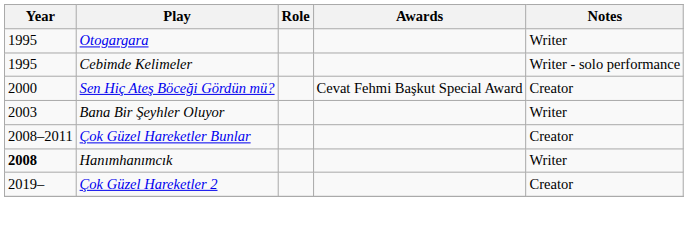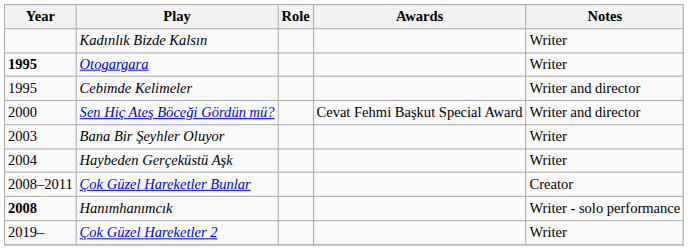 <table class="wikitable" style="font-size: 90%;">
 <tr>
 <th>Year</th>
 <th>Play</th>
 <th>Role</th>
 <th>Awards</th>
 <th>Notes</th>
 </tr>
 <tr>
-<td>1995</td>
+<td></td>
+<td><em>Kadınlık Bizde Kalsın</em></td>
+<td></td>
+<td></td>
+<td>Writer</td>
+</tr>
+<tr>
+<td><strong>1995</strong></td>
 <td><em><a href='#'>Otogargara</a></em></td>
 <td></td>
 <td></td>
 <td>Writer</td>
 </tr>
 <tr>
 <td>1995</td>
 <td><em>Cebimde Kelimeler</em></td>
 <td></td>
 <td></td>
-<td>Writer - solo performance</td>
+<td>Writer and director</td>
 </tr>
 <tr>
 <td>2000</td>
 <td><em><a href='#'>Sen Hiç Ateş Böceği Gördün mü?</a></em></td>
 <td></td>
 <td>Cevat Fehmi Başkut Special Award</td>
-<td>Creator</td>
+<td>Writer and director</td>
 </tr>
 <tr>
 <td>2003</td>
 <td><em>Bana Bir Şeyhler Oluyor</em></td>
+<td></td>
+<td></td>
+<td>Writer</td>
+</tr>
+<tr>
+<td>2004</td>
+<td><em>Haybeden Gerçeküstü Aşk</em></td>
 <td></td>
 <td></td>
 <td>Writer</td>
 </tr>
 <tr>
 <td>2008–2011</td>
 <td><em><a href='#'>Çok Güzel Hareketler Bunlar</a></em></td>
 <td></td>
 <td></td>
 <td>Creator</td>
 </tr>
 <tr>
 <td><strong>2008</strong></td>
 <td><em>Hanımhanımcık</em></td>
 <td></td>
 <td></td>
-<td>Writer</td>
+<td>Writer - solo performance</td>
 </tr>
 <tr>
 <td>2019–</td>
 <td><em><a href='#'>Çok Güzel Hareketler 2</a></em></td>
 <td></td>
 <td></td>
-<td>Creator</td>
+<td>Writer</td>
 </tr>
 <tr>
 </tr>
 </table>
